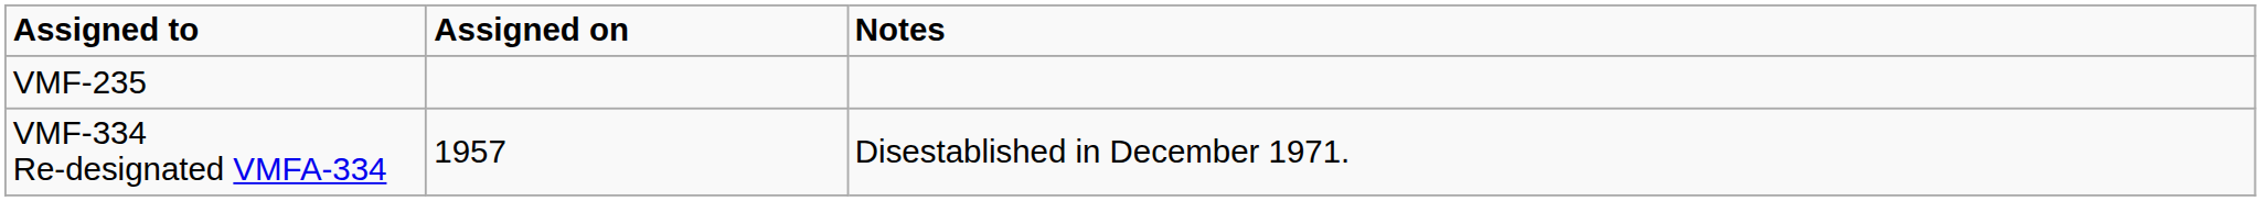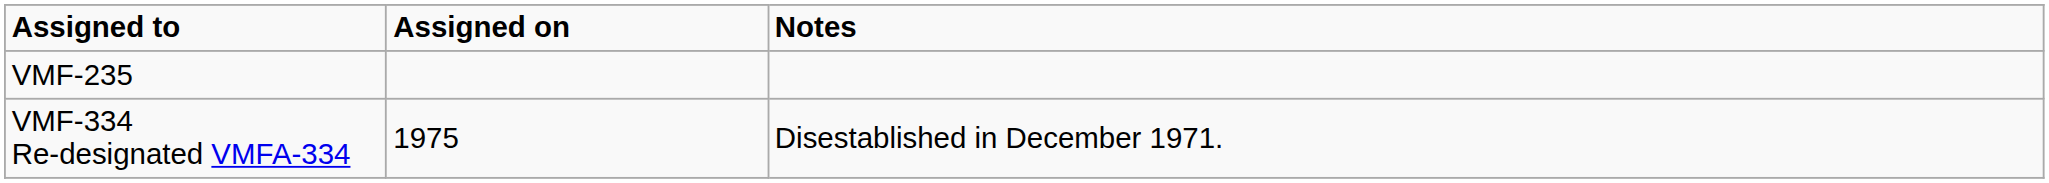 <table class="wikitable" style="width: 70%;">
 <tr>
 <td style="width: 200px;"><strong>Assigned to</strong></td>
 <td style="width: 200px;"><strong>Assigned on</strong></td>
 <td><strong>Notes</strong></td>
 </tr>
 <tr>
 <td>VMF-235</td>
 <td></td>
 <td></td>
 </tr>
 <tr>
 <td>VMF-334<br>Re-designated <a href='#'>VMFA-334</a></td>
-<td>1957</td>
+<td>1975</td>
 <td>Disestablished in December 1971.</td>
 </tr>
 </table>
